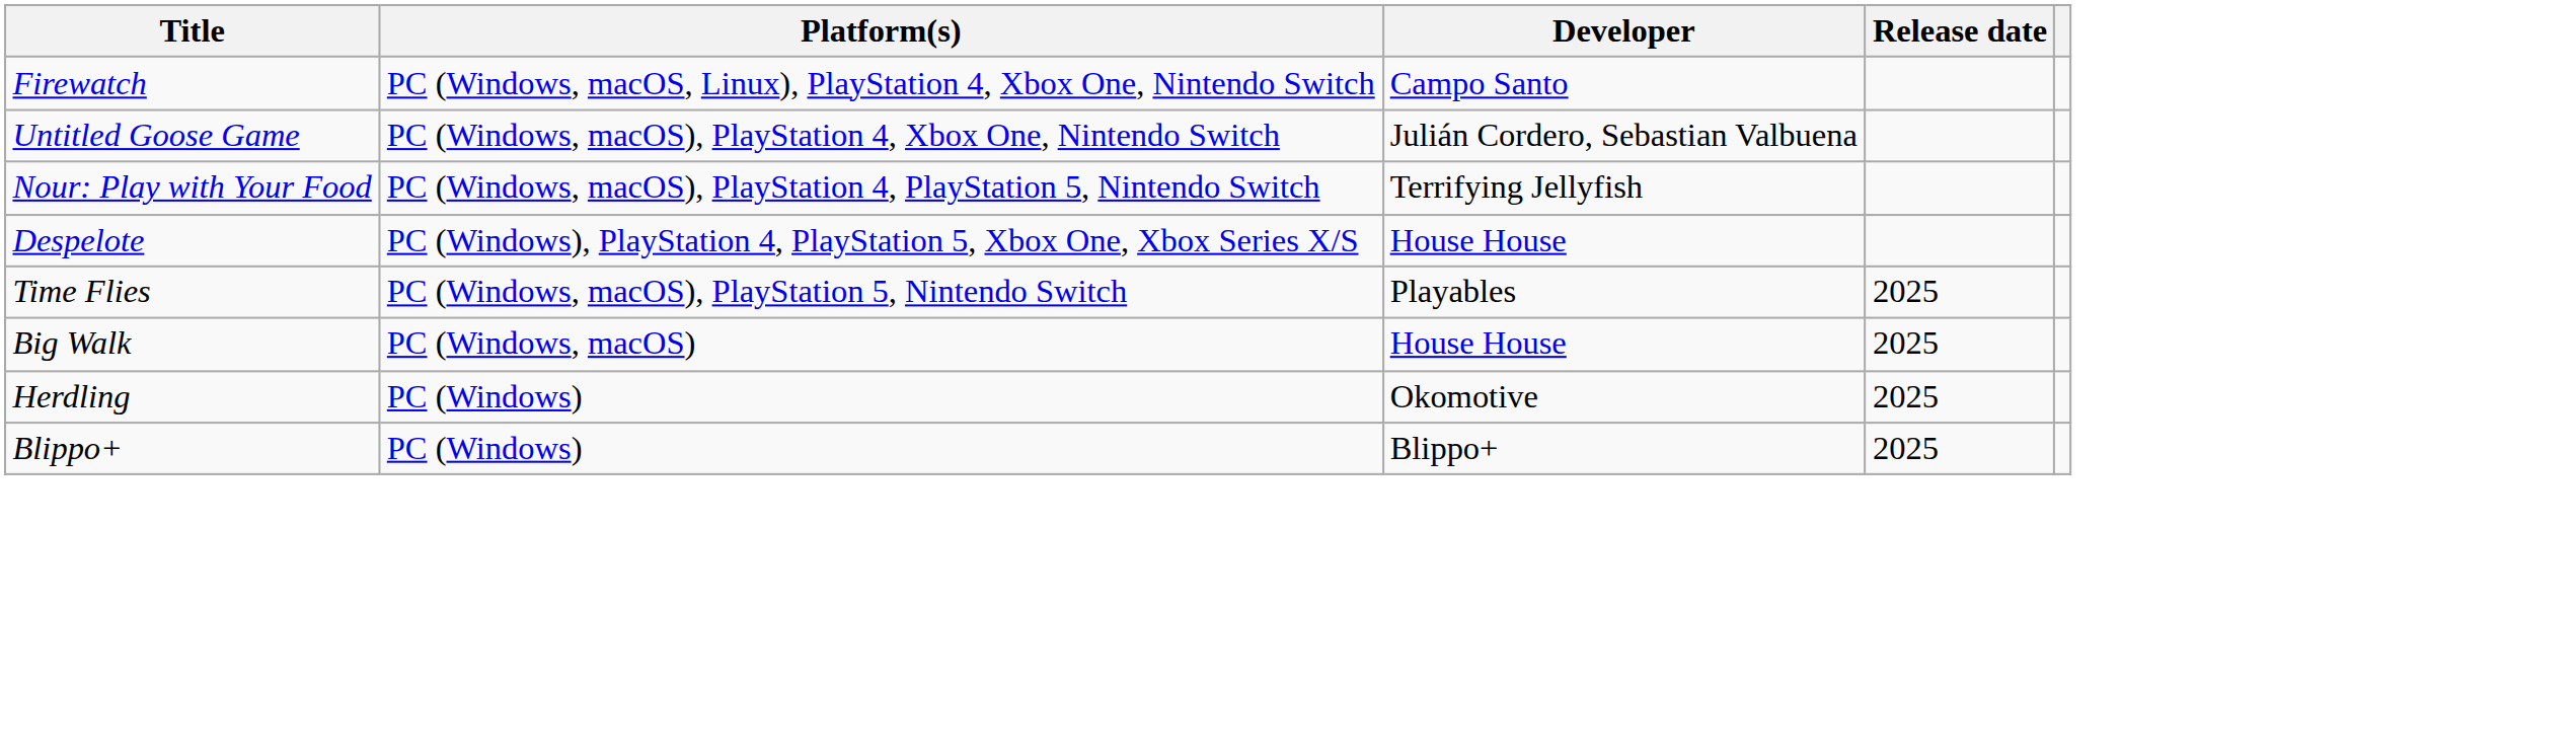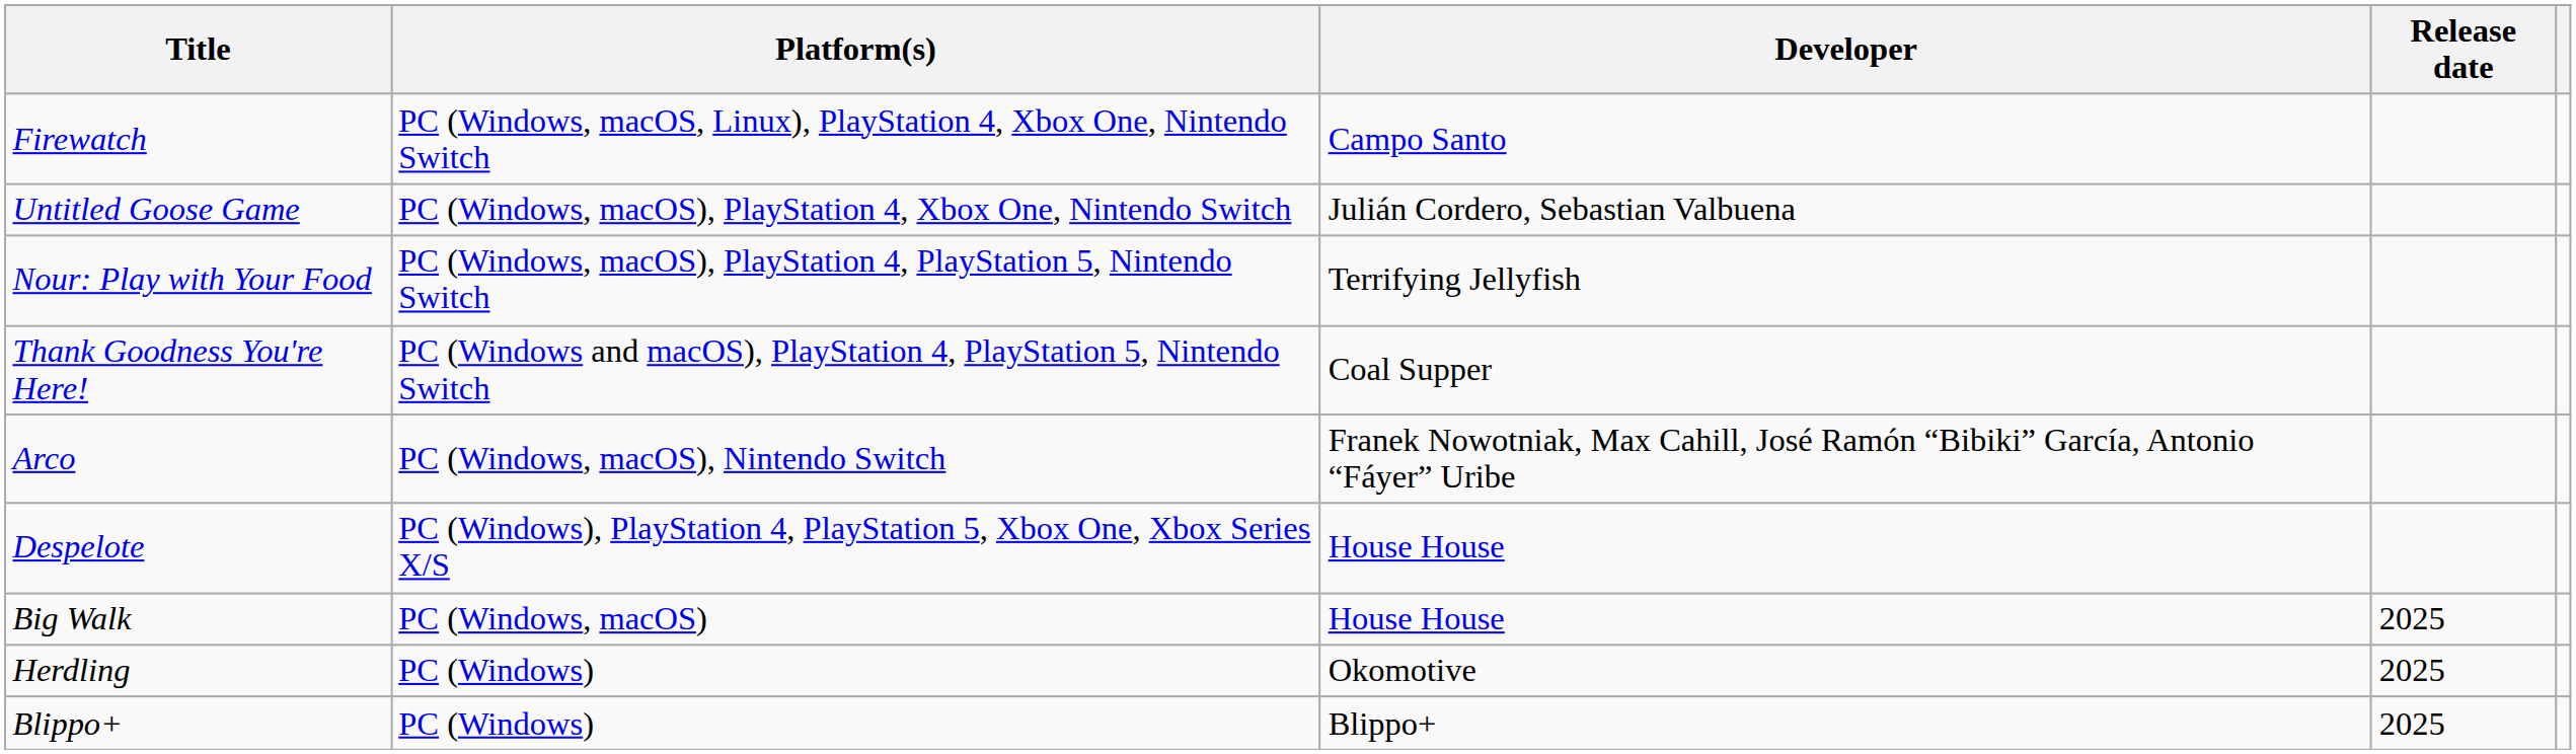 <table class="wikitable">
 <tr>
 <th>Title</th>
 <th>Platform(s)</th>
 <th>Developer</th>
 <th>Release date</th>
 <th></th>
 </tr>
 <tr>
 <td><em><a href='#'>Firewatch</a></em></td>
 <td><a href='#'>PC</a> (<a href='#'>Windows</a>, <a href='#'>macOS</a>, <a href='#'>Linux</a>), <a href='#'>PlayStation 4</a>, <a href='#'>Xbox One</a>, <a href='#'>Nintendo Switch</a></td>
 <td><a href='#'>Campo Santo</a></td>
 <td></td>
 <td></td>
 </tr>
 <tr>
 <td><em><a href='#'>Untitled Goose Game</a></em></td>
 <td><a href='#'>PC</a> (<a href='#'>Windows</a>, <a href='#'>macOS</a>), <a href='#'>PlayStation 4</a>, <a href='#'>Xbox One</a>, <a href='#'>Nintendo Switch</a></td>
 <td>Julián Cordero, Sebastian Valbuena</td>
 <td></td>
 <td></td>
 </tr>
 <tr>
 <td><em><a href='#'>Nour: Play with Your Food</a></em></td>
 <td><a href='#'>PC</a> (<a href='#'>Windows</a>, <a href='#'>macOS</a>), <a href='#'>PlayStation 4</a>, <a href='#'>PlayStation 5</a>, <a href='#'>Nintendo Switch</a></td>
 <td>Terrifying Jellyfish</td>
 <td></td>
 <td></td>
 </tr>
 <tr>
+<td><em><a href='#'>Thank Goodness You're Here!</a></em></td>
+<td><a href='#'>PC</a> (<a href='#'>Windows</a> and <a href='#'>macOS</a>), <a href='#'>PlayStation 4</a>, <a href='#'>PlayStation 5</a>, <a href='#'>Nintendo Switch</a></td>
+<td>Coal Supper</td>
+<td></td>
+<td></td>
+</tr>
+<tr>
+<td><em><a href='#'>Arco</a></em></td>
+<td><a href='#'>PC</a> (<a href='#'>Windows</a>, <a href='#'>macOS</a>), <a href='#'>Nintendo Switch</a></td>
+<td>Franek Nowotniak, Max Cahill, José Ramón “Bibiki” García, Antonio “Fáyer” Uribe</td>
+<td></td>
+<td></td>
+</tr>
+<tr>
 <td><em><a href='#'>Despelote</a></em></td>
 <td><a href='#'>PC</a> (<a href='#'>Windows</a>), <a href='#'>PlayStation 4</a>, <a href='#'>PlayStation 5</a>, <a href='#'>Xbox One</a>, <a href='#'>Xbox Series X/S</a></td>
 <td><a href='#'>House House</a></td>
 <td></td>
-<td></td>
-</tr>
-<tr>
-<td><em>Time Flies</em></td>
-<td><a href='#'>PC</a> (<a href='#'>Windows</a>, <a href='#'>macOS</a>), <a href='#'>PlayStation 5</a>, <a href='#'>Nintendo Switch</a></td>
-<td>Playables</td>
-<td>2025</td>
 <td></td>
 </tr>
 <tr>
 <td><em>Big Walk</em></td>
 <td><a href='#'>PC</a> (<a href='#'>Windows</a>, <a href='#'>macOS</a>)</td>
 <td><a href='#'>House House</a></td>
 <td>2025</td>
 <td></td>
 </tr>
 <tr>
 <td><em>Herdling</em></td>
 <td><a href='#'>PC</a> (<a href='#'>Windows</a>)</td>
 <td>Okomotive</td>
 <td>2025</td>
 <td></td>
 </tr>
 <tr>
 <td><em>Blippo+</em></td>
 <td><a href='#'>PC</a> (<a href='#'>Windows</a>)</td>
 <td>Blippo+</td>
 <td>2025</td>
 <td></td>
 </tr>
 </table>
